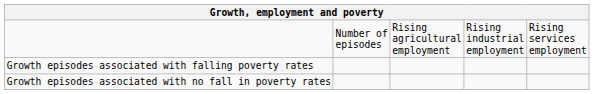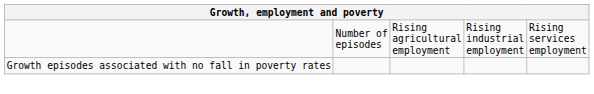 <table class="wikitable">
 <tr>
 <th colspan=5>Growth, employment and poverty</th>
 </tr>
 <tr>
 <td></td>
 <td>Number of <br>episodes</td>
 <td>Rising <br>agricultural <br>employment</td>
 <td>Rising<br> industrial <br>employment</td>
 <td>Rising <br>services <br>employment</td>
 </tr>
 <tr>
-<td>Growth episodes associated with falling poverty rates</td>
-<td></td>
-<td></td>
-<td></td>
-<td></td>
-</tr>
-<tr>
 <td>Growth episodes associated with no fall in poverty rates</td>
 <td></td>
 <td></td>
 <td></td>
 <td></td>
 </tr>
 </table>
